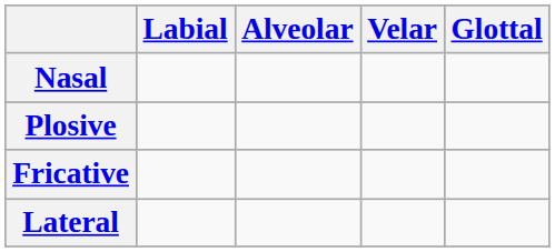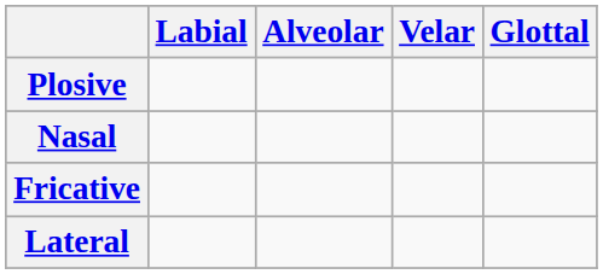 <table class="wikitable" style="text-align: center;">
 <tr>
 <th></th>
 <th><a href='#'>Labial</a></th>
 <th><a href='#'>Alveolar</a></th>
 <th><a href='#'>Velar</a></th>
 <th><a href='#'>Glottal</a></th>
 </tr>
 <tr>
-<th><a href='#'>Nasal</a></th>
+<th><a href='#'>Plosive</a></th>
 <td></td>
 <td></td>
 <td></td>
 <td></td>
 </tr>
 <tr>
-<th><a href='#'>Plosive</a></th>
+<th><a href='#'>Nasal</a></th>
 <td></td>
 <td></td>
 <td></td>
 <td></td>
 </tr>
 <tr>
 <th><a href='#'>Fricative</a></th>
 <td></td>
 <td></td>
 <td></td>
 <td></td>
 </tr>
 <tr>
 <th><a href='#'>Lateral</a></th>
 <td></td>
 <td></td>
 <td></td>
 <td></td>
 </tr>
 </table>
